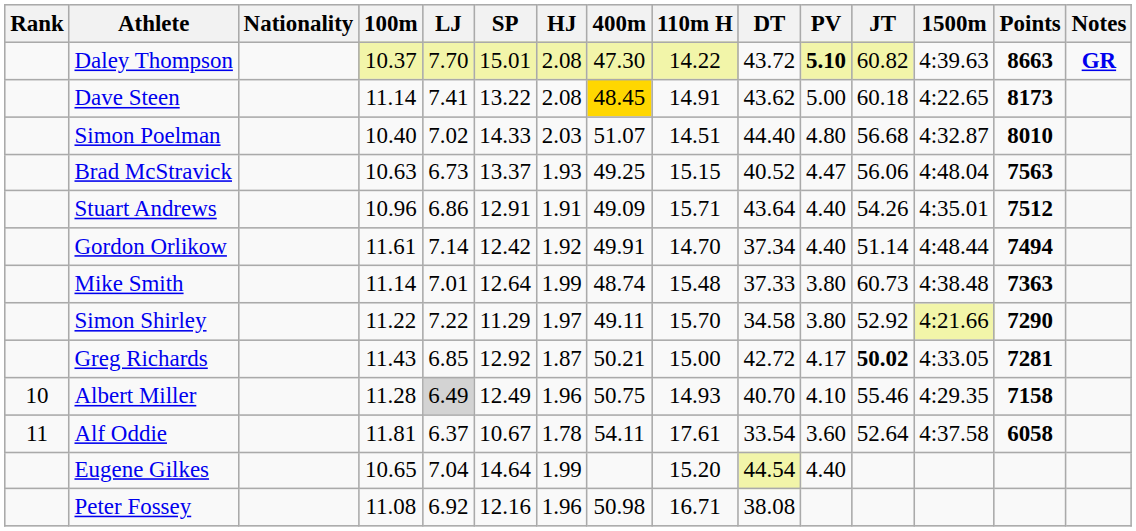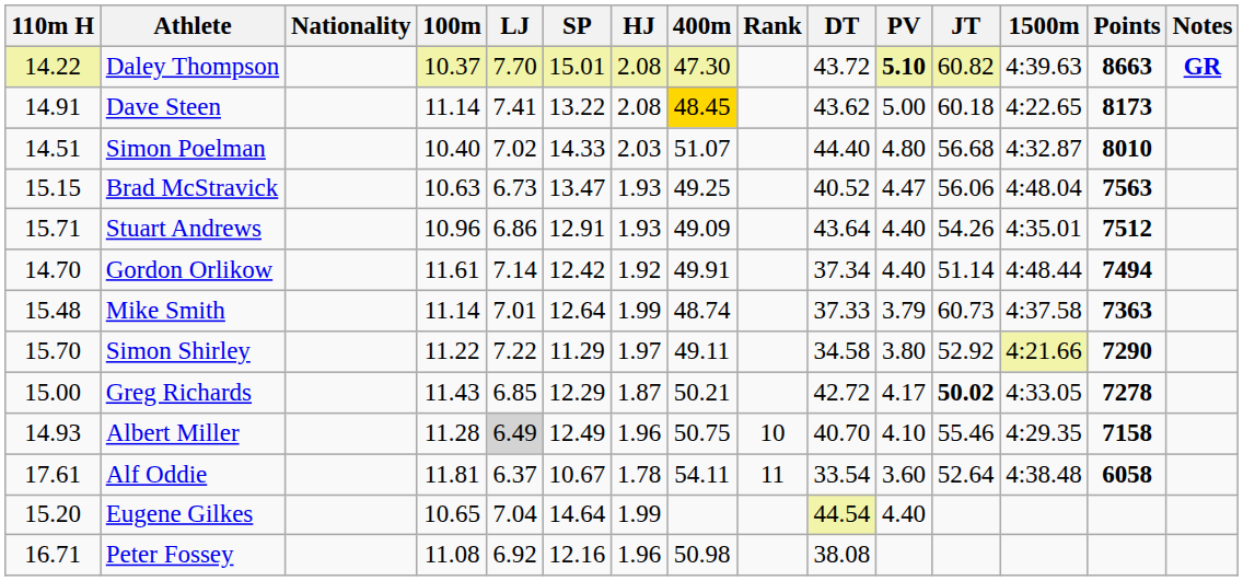 <table class="wikitable sortable" style=" text-align:center; font-size:92%">
 <tr>
-<th>Rank</th>
+<th>110m H</th>
 <th>Athlete</th>
 <th>Nationality</th>
 <th>100m</th>
 <th>LJ</th>
 <th>SP</th>
 <th>HJ</th>
 <th>400m</th>
-<th>110m H</th>
+<th>Rank</th>
 <th>DT</th>
 <th>PV</th>
 <th>JT</th>
 <th>1500m</th>
 <th>Points</th>
 <th>Notes</th>
 </tr>
 <tr>
-<td></td>
+<td bgcolor=#F2F5A9>14.22</td>
 <td align=left><a href='#'>Daley Thompson</a></td>
 <td align=left></td>
 <td bgcolor=#F2F5A9>10.37</td>
 <td bgcolor=#F2F5A9>7.70</td>
 <td bgcolor=#F2F5A9>15.01</td>
 <td bgcolor=#F2F5A9>2.08</td>
 <td bgcolor=#F2F5A9>47.30</td>
-<td bgcolor=#F2F5A9>14.22</td>
+<td></td>
 <td>43.72</td>
 <td bgcolor=#F2F5A9><strong>5.10</strong></td>
 <td bgcolor=#F2F5A9>60.82</td>
 <td>4:39.63</td>
 <td><strong>8663</strong></td>
 <td><strong><a href='#'>GR</a></strong></td>
 </tr>
 <tr>
-<td></td>
+<td>14.91</td>
 <td align=left><a href='#'>Dave Steen</a></td>
 <td align=left></td>
 <td>11.14</td>
 <td>7.41</td>
 <td>13.22</td>
 <td>2.08</td>
 <td style="background: gold;">48.45</td>
-<td>14.91</td>
+<td></td>
 <td>43.62</td>
 <td>5.00</td>
 <td>60.18</td>
 <td>4:22.65</td>
 <td><strong>8173</strong></td>
 <td></td>
 </tr>
 <tr>
-<td></td>
+<td>14.51</td>
 <td align=left><a href='#'>Simon Poelman</a></td>
 <td align=left></td>
 <td>10.40</td>
 <td>7.02</td>
 <td>14.33</td>
 <td>2.03</td>
 <td>51.07</td>
-<td>14.51</td>
+<td></td>
 <td>44.40</td>
 <td>4.80</td>
 <td>56.68</td>
 <td>4:32.87</td>
 <td><strong>8010</strong></td>
 <td></td>
 </tr>
 <tr>
-<td></td>
+<td>15.15</td>
 <td align=left><a href='#'>Brad McStravick</a></td>
 <td align=left></td>
 <td>10.63</td>
 <td>6.73</td>
-<td>13.37</td>
+<td>13.47</td>
 <td>1.93</td>
 <td>49.25</td>
-<td>15.15</td>
+<td></td>
 <td>40.52</td>
 <td>4.47</td>
 <td>56.06</td>
 <td>4:48.04</td>
 <td><strong>7563</strong></td>
 <td></td>
 </tr>
 <tr>
-<td></td>
+<td>15.71</td>
 <td align=left><a href='#'>Stuart Andrews</a></td>
 <td align=left></td>
 <td>10.96</td>
 <td>6.86</td>
 <td>12.91</td>
-<td>1.91</td>
+<td>1.93</td>
 <td>49.09</td>
-<td>15.71</td>
+<td></td>
 <td>43.64</td>
 <td>4.40</td>
 <td>54.26</td>
 <td>4:35.01</td>
 <td><strong>7512</strong></td>
 <td></td>
 </tr>
 <tr>
-<td></td>
+<td>14.70</td>
 <td align=left><a href='#'>Gordon Orlikow</a></td>
 <td align=left></td>
 <td>11.61</td>
 <td>7.14</td>
 <td>12.42</td>
 <td>1.92</td>
 <td>49.91</td>
-<td>14.70</td>
+<td></td>
 <td>37.34</td>
 <td>4.40</td>
 <td>51.14</td>
 <td>4:48.44</td>
 <td><strong>7494</strong></td>
 <td></td>
 </tr>
 <tr>
-<td></td>
+<td>15.48</td>
 <td align=left><a href='#'>Mike Smith</a></td>
 <td align=left></td>
 <td>11.14</td>
 <td>7.01</td>
 <td>12.64</td>
 <td>1.99</td>
 <td>48.74</td>
-<td>15.48</td>
+<td></td>
 <td>37.33</td>
-<td>3.80</td>
+<td>3.79</td>
 <td>60.73</td>
-<td>4:38.48</td>
+<td>4:37.58</td>
 <td><strong>7363</strong></td>
 <td></td>
 </tr>
 <tr>
-<td></td>
+<td>15.70</td>
 <td align=left><a href='#'>Simon Shirley</a></td>
 <td align=left></td>
 <td>11.22</td>
 <td>7.22</td>
 <td>11.29</td>
 <td>1.97</td>
 <td>49.11</td>
-<td>15.70</td>
+<td></td>
 <td>34.58</td>
 <td>3.80</td>
 <td>52.92</td>
 <td bgcolor=#F2F5A9>4:21.66</td>
 <td><strong>7290</strong></td>
 <td></td>
 </tr>
 <tr>
-<td></td>
+<td>15.00</td>
 <td align=left><a href='#'>Greg Richards</a></td>
 <td align=left></td>
 <td>11.43</td>
 <td>6.85</td>
-<td>12.92</td>
+<td>12.29</td>
 <td>1.87</td>
 <td>50.21</td>
-<td>15.00</td>
+<td></td>
 <td>42.72</td>
 <td>4.17</td>
 <td><strong>50.02</strong></td>
 <td>4:33.05</td>
-<td><strong>7281</strong></td>
+<td><strong>7278</strong></td>
 <td></td>
 </tr>
 <tr>
-<td>10</td>
+<td>14.93</td>
 <td align=left><a href='#'>Albert Miller</a></td>
 <td align=left></td>
 <td>11.28</td>
 <td style="background: lightgrey;">6.49</td>
 <td>12.49</td>
 <td>1.96</td>
 <td>50.75</td>
-<td>14.93</td>
+<td>10</td>
 <td>40.70</td>
 <td>4.10</td>
 <td>55.46</td>
 <td>4:29.35</td>
 <td><strong>7158</strong></td>
 <td></td>
 </tr>
 <tr>
-<td>11</td>
+<td>17.61</td>
 <td align=left><a href='#'>Alf Oddie</a></td>
 <td align=left></td>
 <td>11.81</td>
 <td>6.37</td>
 <td>10.67</td>
 <td>1.78</td>
 <td>54.11</td>
-<td>17.61</td>
+<td>11</td>
 <td>33.54</td>
 <td>3.60</td>
 <td>52.64</td>
-<td>4:37.58</td>
+<td>4:38.48</td>
 <td><strong>6058</strong></td>
 <td></td>
 </tr>
 <tr>
-<td></td>
+<td>15.20</td>
 <td align=left><a href='#'>Eugene Gilkes</a></td>
 <td align=left></td>
 <td>10.65</td>
 <td>7.04</td>
 <td>14.64</td>
 <td>1.99</td>
 <td></td>
-<td>15.20</td>
+<td></td>
 <td bgcolor=#F2F5A9>44.54</td>
 <td>4.40</td>
 <td></td>
 <td></td>
 <td><strong></strong></td>
 <td></td>
 </tr>
 <tr>
-<td></td>
+<td>16.71</td>
 <td align=left><a href='#'>Peter Fossey</a></td>
 <td align=left></td>
 <td>11.08</td>
 <td>6.92</td>
 <td>12.16</td>
 <td>1.96</td>
 <td>50.98</td>
-<td>16.71</td>
+<td></td>
 <td>38.08</td>
 <td></td>
 <td></td>
 <td></td>
 <td><strong></strong></td>
 <td></td>
 </tr>
 </table>
